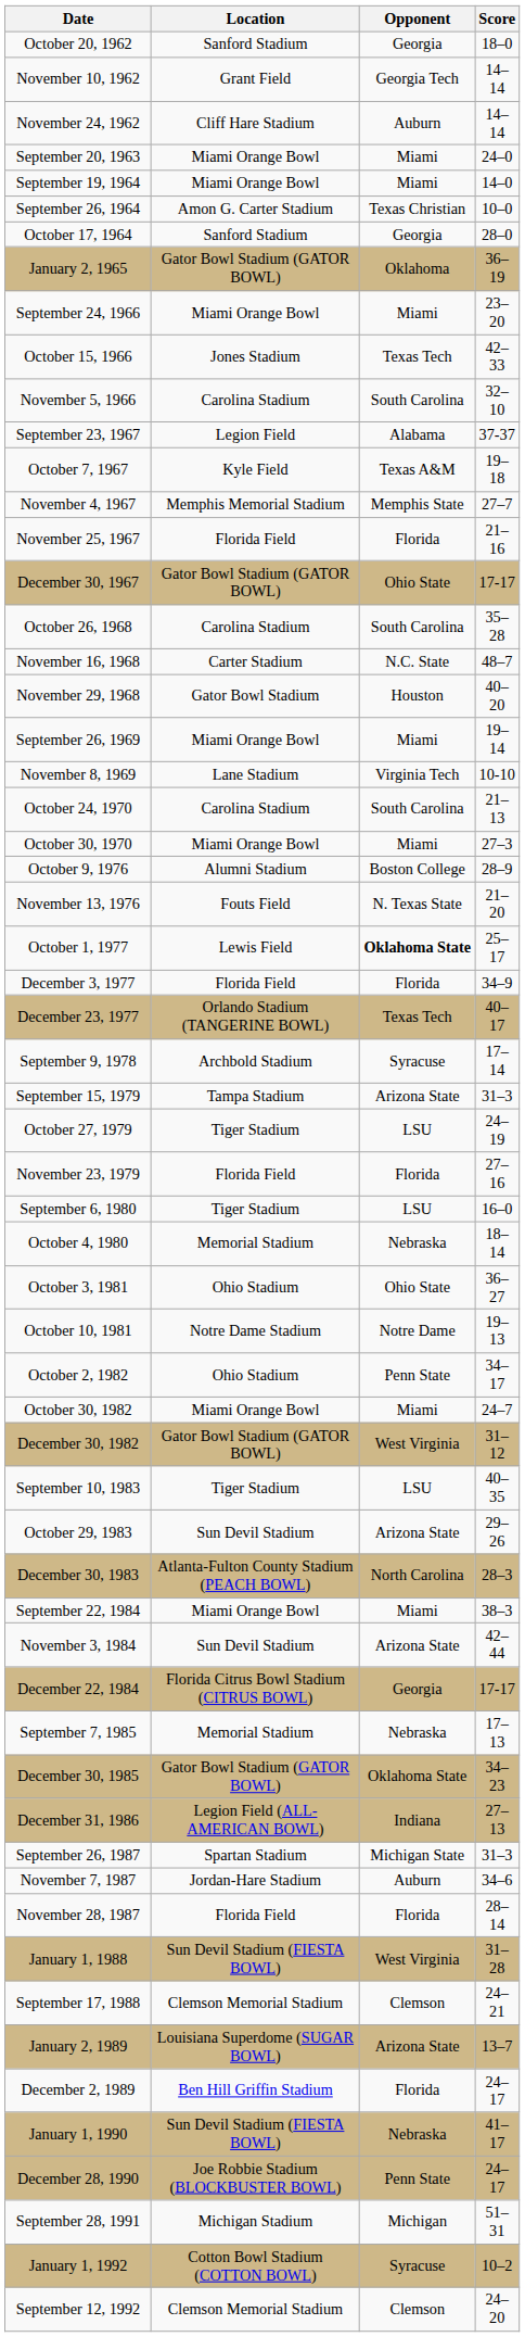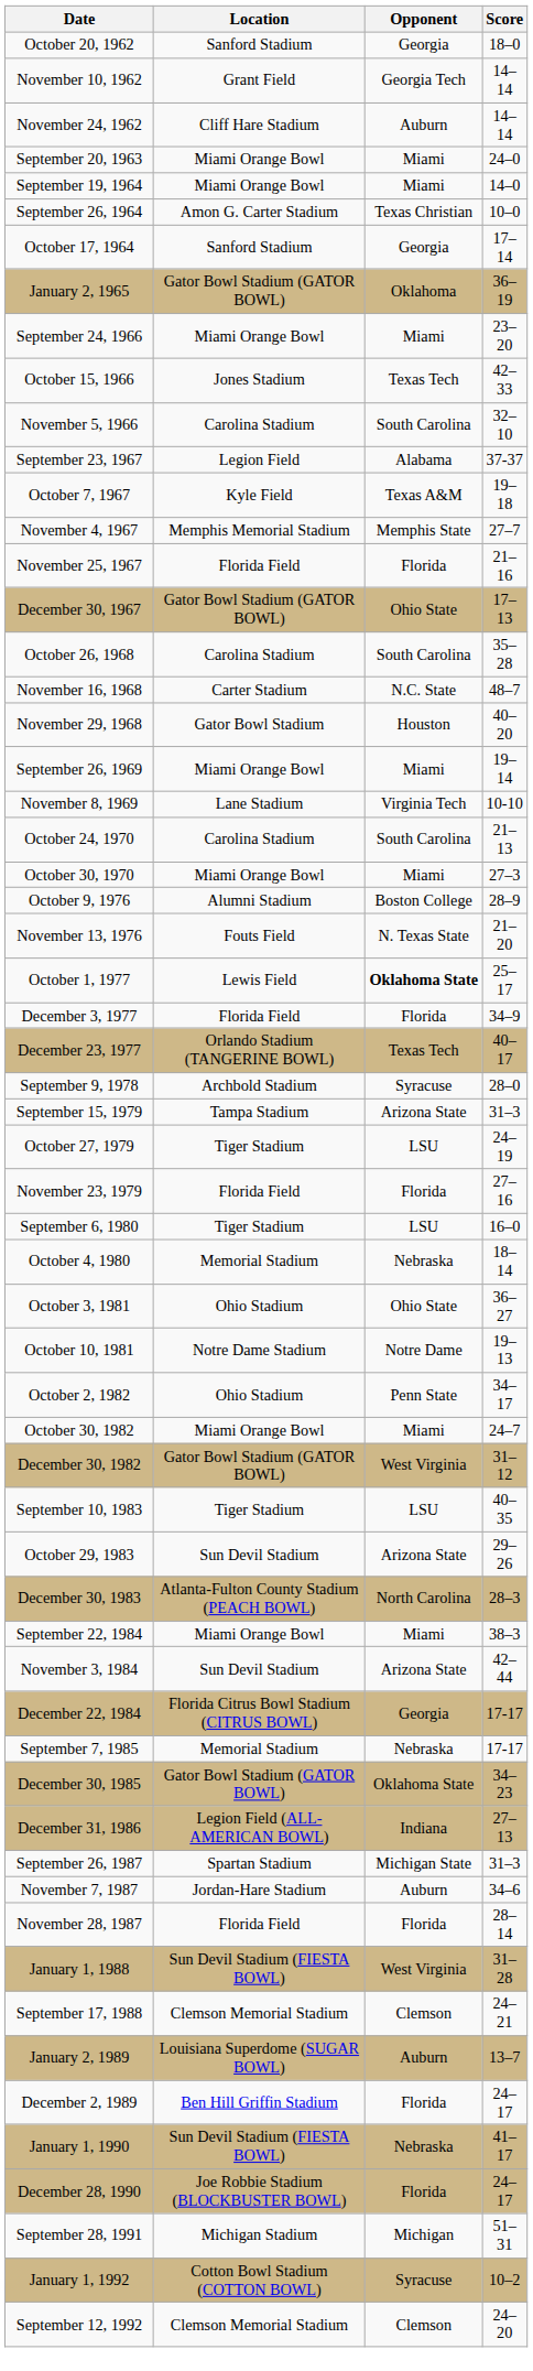 <table class="wikitable" style="font-size: 90%; text-align:center; float:left; margin-right:1em;">
 <tr>
 <th style="width:9em">Date</th>
 <th style="width:13em">Location</th>
 <th style="width:7em">Opponent</th>
 <th style="width:1em">Score</th>
 </tr>
 <tr>
 <td>October 20, 1962</td>
 <td>Sanford Stadium</td>
 <td>Georgia</td>
 <td>18–0</td>
 </tr>
 <tr>
 <td>November 10, 1962</td>
 <td>Grant Field</td>
 <td>Georgia Tech</td>
 <td>14–14</td>
 </tr>
 <tr>
 <td>November 24, 1962</td>
 <td>Cliff Hare Stadium</td>
 <td>Auburn</td>
 <td>14–14</td>
 </tr>
 <tr>
 <td>September 20, 1963</td>
 <td>Miami Orange Bowl</td>
 <td>Miami</td>
 <td>24–0</td>
 </tr>
 <tr>
 <td>September 19, 1964</td>
 <td>Miami Orange Bowl</td>
 <td>Miami</td>
 <td>14–0</td>
 </tr>
 <tr>
 <td>September 26, 1964</td>
 <td>Amon G. Carter Stadium</td>
 <td>Texas Christian</td>
 <td>10–0</td>
 </tr>
 <tr>
 <td>October 17, 1964</td>
 <td>Sanford Stadium</td>
 <td>Georgia</td>
-<td>28–0</td>
+<td>17–14</td>
 </tr>
 <tr style="background:#CEB888; color:black">
 <td>January 2, 1965</td>
 <td>Gator Bowl Stadium (GATOR BOWL)</td>
 <td>Oklahoma</td>
 <td>36–19</td>
 </tr>
 <tr>
 <td>September 24, 1966</td>
 <td>Miami Orange Bowl</td>
 <td>Miami</td>
 <td>23–20</td>
 </tr>
 <tr>
 <td>October 15, 1966</td>
 <td>Jones Stadium</td>
 <td>Texas Tech</td>
 <td>42–33</td>
 </tr>
 <tr>
 <td>November 5, 1966</td>
 <td>Carolina Stadium</td>
 <td>South Carolina</td>
 <td>32–10</td>
 </tr>
 <tr>
 <td>September 23, 1967</td>
 <td>Legion Field</td>
 <td>Alabama</td>
 <td>37-37</td>
 </tr>
 <tr>
 <td>October 7, 1967</td>
 <td>Kyle Field</td>
 <td>Texas A&M</td>
 <td>19–18</td>
 </tr>
 <tr>
 <td>November 4, 1967</td>
 <td>Memphis Memorial Stadium</td>
 <td>Memphis State</td>
 <td>27–7</td>
 </tr>
 <tr>
 <td>November 25, 1967</td>
 <td>Florida Field</td>
 <td>Florida</td>
 <td>21–16</td>
 </tr>
 <tr style="background:#CEB888; color:black">
 <td>December 30, 1967</td>
 <td>Gator Bowl Stadium (GATOR BOWL)</td>
 <td>Ohio State</td>
-<td>17-17</td>
+<td>17–13</td>
 </tr>
 <tr>
 <td>October 26, 1968</td>
 <td>Carolina Stadium</td>
 <td>South Carolina</td>
 <td>35–28</td>
 </tr>
 <tr>
 <td>November 16, 1968</td>
 <td>Carter Stadium</td>
 <td>N.C. State</td>
 <td>48–7</td>
 </tr>
 <tr>
 <td>November 29, 1968</td>
 <td>Gator Bowl Stadium</td>
 <td>Houston</td>
 <td>40–20</td>
 </tr>
 <tr>
 <td>September 26, 1969</td>
 <td>Miami Orange Bowl</td>
 <td>Miami</td>
 <td>19–14</td>
 </tr>
 <tr>
 <td>November 8, 1969</td>
 <td>Lane Stadium</td>
 <td>Virginia Tech</td>
 <td>10-10</td>
 </tr>
 <tr>
 <td>October 24, 1970</td>
 <td>Carolina Stadium</td>
 <td>South Carolina</td>
 <td>21–13</td>
 </tr>
 <tr>
 <td>October 30, 1970</td>
 <td>Miami Orange Bowl</td>
 <td>Miami</td>
 <td>27–3</td>
 </tr>
 <tr>
 <td>October 9, 1976</td>
 <td>Alumni Stadium</td>
 <td>Boston College</td>
 <td>28–9</td>
 </tr>
 <tr>
 <td>November 13, 1976</td>
 <td>Fouts Field</td>
 <td>N. Texas State</td>
 <td>21–20</td>
 </tr>
 <tr>
 <td>October 1, 1977</td>
 <td>Lewis Field</td>
 <td><strong>Oklahoma State</strong></td>
 <td>25–17</td>
 </tr>
 <tr>
 <td>December 3, 1977</td>
 <td>Florida Field</td>
 <td>Florida</td>
 <td>34–9</td>
 </tr>
 <tr style="background:#CEB888; color:black">
 <td>December 23, 1977</td>
 <td>Orlando Stadium (TANGERINE BOWL)</td>
 <td>Texas Tech</td>
 <td>40–17</td>
 </tr>
 <tr>
 <td>September 9, 1978</td>
 <td>Archbold Stadium</td>
 <td>Syracuse</td>
-<td>17–14</td>
+<td>28–0</td>
 </tr>
 <tr>
 <td>September 15, 1979</td>
 <td>Tampa Stadium</td>
 <td>Arizona State</td>
 <td>31–3</td>
 </tr>
 <tr>
 <td>October 27, 1979</td>
 <td>Tiger Stadium</td>
 <td>LSU</td>
 <td>24–19</td>
 </tr>
 <tr>
 <td>November 23, 1979</td>
 <td>Florida Field</td>
 <td>Florida</td>
 <td>27–16</td>
 </tr>
 <tr>
 <td>September 6, 1980</td>
 <td>Tiger Stadium</td>
 <td>LSU</td>
 <td>16–0</td>
 </tr>
 <tr>
 <td>October 4, 1980</td>
 <td>Memorial Stadium</td>
 <td>Nebraska</td>
 <td>18–14</td>
 </tr>
 <tr>
 <td>October 3, 1981</td>
 <td>Ohio Stadium</td>
 <td>Ohio State</td>
 <td>36–27</td>
 </tr>
 <tr>
 <td>October 10, 1981</td>
 <td>Notre Dame Stadium</td>
 <td>Notre Dame</td>
 <td>19–13</td>
 </tr>
 <tr>
 <td>October 2, 1982</td>
 <td>Ohio Stadium</td>
 <td>Penn State</td>
 <td>34–17</td>
 </tr>
 <tr>
 <td>October 30, 1982</td>
 <td>Miami Orange Bowl</td>
 <td>Miami</td>
 <td>24–7</td>
 </tr>
 <tr style="background:#CEB888; color:black">
 <td>December 30, 1982</td>
 <td>Gator Bowl Stadium (GATOR BOWL)</td>
 <td>West Virginia</td>
 <td>31–12</td>
 </tr>
 <tr>
 <td>September 10, 1983</td>
 <td>Tiger Stadium</td>
 <td>LSU</td>
 <td>40–35</td>
 </tr>
 <tr>
 <td>October 29, 1983</td>
 <td>Sun Devil Stadium</td>
 <td>Arizona State</td>
 <td>29–26</td>
 </tr>
 <tr |- style="background:#CEB888; color:black">
 <td>December 30, 1983</td>
 <td>Atlanta-Fulton County Stadium (<a href='#'>PEACH BOWL</a>)</td>
 <td>North Carolina</td>
 <td>28–3</td>
 </tr>
 <tr>
 <td>September 22, 1984</td>
 <td>Miami Orange Bowl</td>
 <td>Miami</td>
 <td>38–3</td>
 </tr>
 <tr>
 <td>November 3, 1984</td>
 <td>Sun Devil Stadium</td>
 <td>Arizona State</td>
 <td>42–44</td>
 </tr>
 <tr style="background:#CEB888; color:black">
 <td>December 22, 1984</td>
 <td>Florida Citrus Bowl Stadium (<a href='#'>CITRUS BOWL</a>)</td>
 <td>Georgia</td>
 <td>17-17</td>
 </tr>
 <tr>
 <td>September 7, 1985</td>
 <td>Memorial Stadium</td>
 <td>Nebraska</td>
-<td>17–13</td>
+<td>17-17</td>
 </tr>
 <tr style="background:#CEB888; color:black">
 <td>December 30, 1985</td>
 <td>Gator Bowl Stadium (<a href='#'>GATOR BOWL</a>)</td>
 <td>Oklahoma State</td>
 <td>34–23</td>
 </tr>
 <tr style="background:#CEB888; color:black">
 <td>December 31, 1986</td>
 <td>Legion Field (<a href='#'>ALL-AMERICAN BOWL</a>)</td>
 <td>Indiana</td>
 <td>27–13</td>
 </tr>
 <tr>
 <td>September 26, 1987</td>
 <td>Spartan Stadium</td>
 <td>Michigan State</td>
 <td>31–3</td>
 </tr>
 <tr>
 <td>November 7, 1987</td>
 <td>Jordan-Hare Stadium</td>
 <td>Auburn</td>
 <td>34–6</td>
 </tr>
 <tr>
 <td>November 28, 1987</td>
 <td>Florida Field</td>
 <td>Florida</td>
 <td>28–14</td>
 </tr>
 <tr style="background:#CEB888; color:black">
 <td>January 1, 1988</td>
 <td>Sun Devil Stadium (<a href='#'>FIESTA BOWL</a>)</td>
 <td>West Virginia</td>
 <td>31–28</td>
 </tr>
 <tr>
 <td>September 17, 1988</td>
 <td>Clemson Memorial Stadium</td>
 <td>Clemson</td>
 <td>24–21</td>
 </tr>
 <tr style="background:#CEB888; color:black">
 <td>January 2, 1989</td>
 <td>Louisiana Superdome (<a href='#'>SUGAR BOWL</a>)</td>
-<td>Arizona State</td>
+<td>Auburn</td>
 <td>13–7</td>
 </tr>
 <tr>
 <td>December 2, 1989</td>
 <td><a href='#'>Ben Hill Griffin Stadium</a></td>
 <td>Florida</td>
 <td>24–17</td>
 </tr>
 <tr style="background:#CEB888; color:black">
 <td>January 1, 1990</td>
 <td>Sun Devil Stadium (<a href='#'>FIESTA BOWL</a>)</td>
 <td>Nebraska</td>
 <td>41–17</td>
 </tr>
 <tr style="background:#CEB888; color:black">
 <td>December 28, 1990</td>
 <td>Joe Robbie Stadium (<a href='#'>BLOCKBUSTER BOWL</a>)</td>
-<td>Penn State</td>
+<td>Florida</td>
 <td>24–17</td>
 </tr>
 <tr>
 <td>September 28, 1991</td>
 <td>Michigan Stadium</td>
 <td>Michigan</td>
 <td>51–31</td>
 </tr>
 <tr style="background:#CEB888; color:black">
 <td>January 1, 1992</td>
 <td>Cotton Bowl Stadium (<a href='#'>COTTON BOWL</a>)</td>
 <td>Syracuse</td>
 <td>10–2</td>
 </tr>
 <tr>
 <td>September 12, 1992</td>
 <td>Clemson Memorial Stadium</td>
 <td>Clemson</td>
 <td>24–20</td>
 </tr>
 </table>
